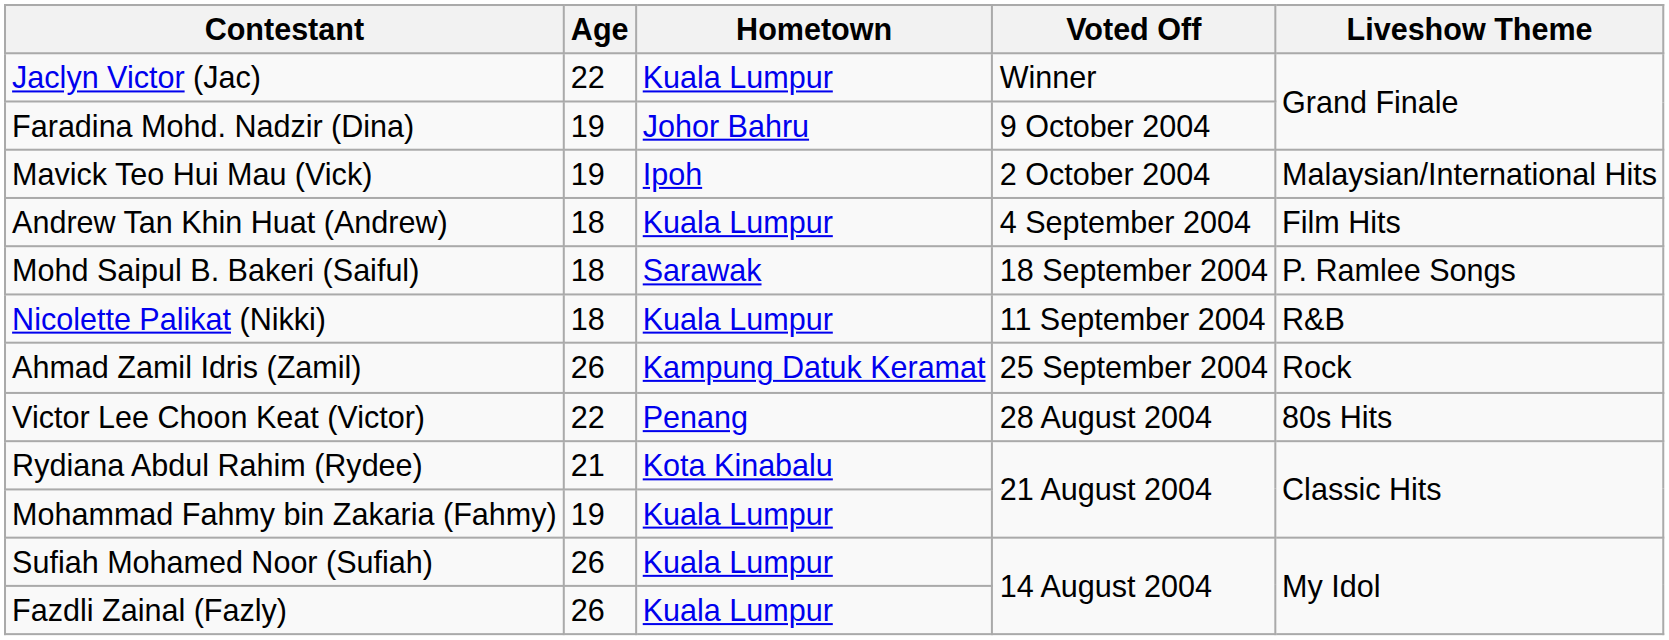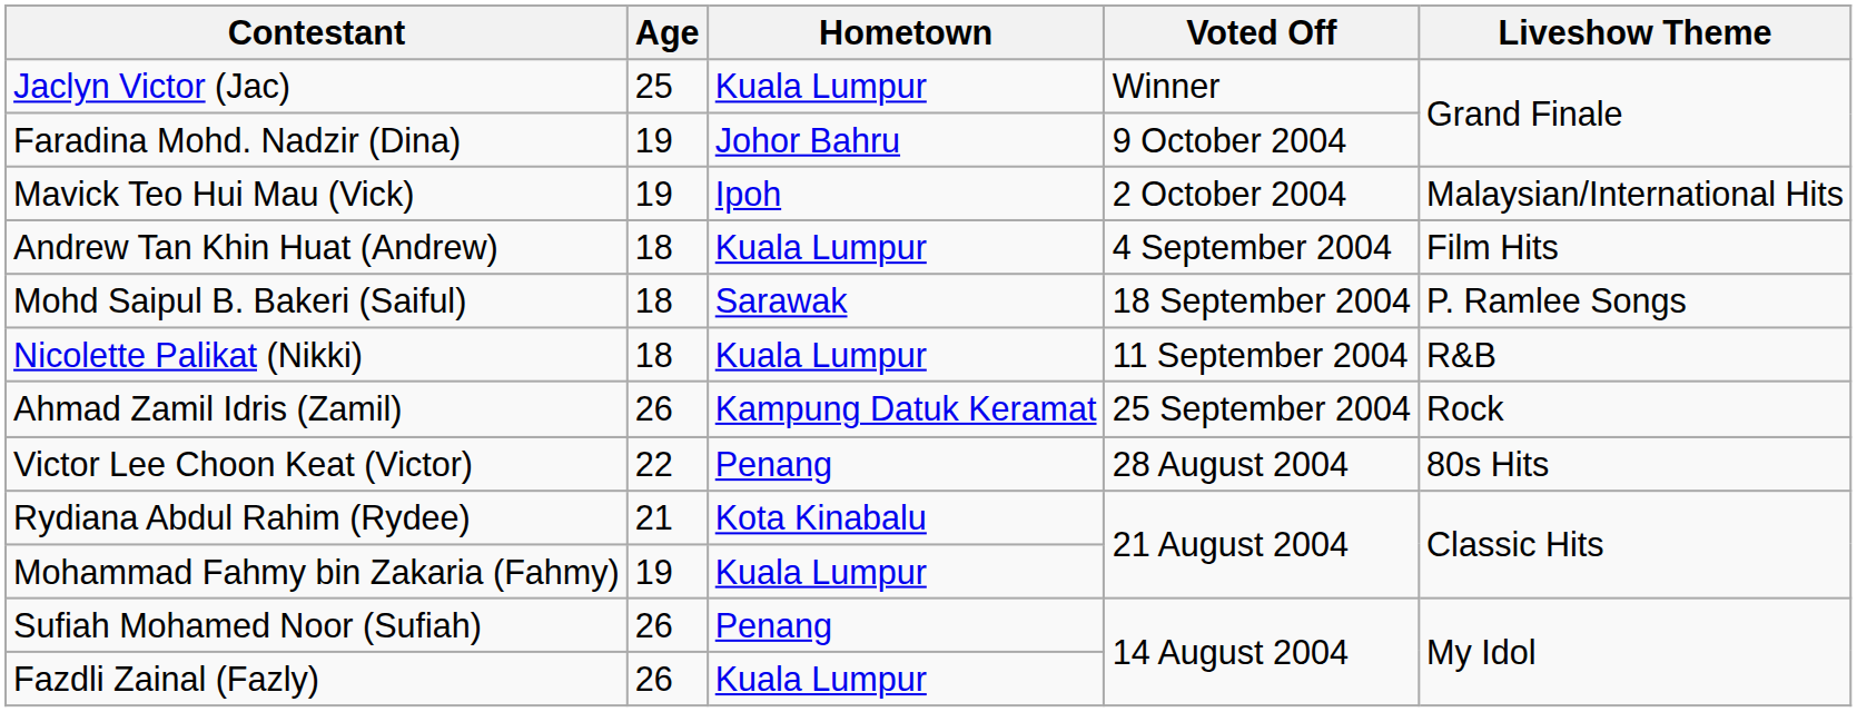 <table class="wikitable" style="font-size:95%;">
 <tr>
 <th>Contestant</th>
 <th>Age</th>
 <th>Hometown</th>
 <th>Voted Off</th>
 <th>Liveshow Theme</th>
 </tr>
 <tr>
 <td><a href='#'>Jaclyn Victor</a> (Jac)</td>
-<td>22</td>
+<td>25</td>
 <td><a href='#'>Kuala Lumpur</a></td>
 <td>Winner</td>
 <td rowspan = "2">Grand Finale</td>
 </tr>
 <tr>
 <td>Faradina Mohd. Nadzir (Dina)</td>
 <td>19</td>
 <td><a href='#'>Johor Bahru</a></td>
 <td>9 October 2004</td>
 </tr>
 <tr>
 <td>Mavick Teo Hui Mau (Vick)</td>
 <td>19</td>
 <td><a href='#'>Ipoh</a></td>
 <td>2 October 2004</td>
 <td>Malaysian/International Hits</td>
 </tr>
 <tr>
 <td>Andrew Tan Khin Huat (Andrew)</td>
 <td>18</td>
 <td><a href='#'>Kuala Lumpur</a></td>
 <td>4 September 2004</td>
 <td>Film Hits</td>
 </tr>
 <tr>
 <td>Mohd Saipul B. Bakeri (Saiful)</td>
 <td>18</td>
 <td><a href='#'>Sarawak</a></td>
 <td>18 September 2004</td>
 <td>P. Ramlee Songs</td>
 </tr>
 <tr>
 <td><a href='#'>Nicolette Palikat</a> (Nikki)</td>
 <td>18</td>
 <td><a href='#'>Kuala Lumpur</a></td>
 <td>11 September 2004</td>
 <td>R&B</td>
 </tr>
 <tr>
 <td>Ahmad Zamil Idris (Zamil)</td>
 <td>26</td>
 <td><a href='#'>Kampung Datuk Keramat</a></td>
 <td>25 September 2004</td>
 <td>Rock</td>
 </tr>
 <tr>
 <td>Victor Lee Choon Keat (Victor)</td>
 <td>22</td>
 <td><a href='#'>Penang</a></td>
 <td>28 August 2004</td>
 <td>80s Hits</td>
 </tr>
 <tr>
 <td>Rydiana Abdul Rahim (Rydee)</td>
 <td>21</td>
 <td><a href='#'>Kota Kinabalu</a></td>
 <td rowspan="2">21 August 2004</td>
 <td rowspan="2">Classic Hits</td>
 </tr>
 <tr>
 <td>Mohammad Fahmy bin Zakaria (Fahmy)</td>
 <td>19</td>
 <td><a href='#'>Kuala Lumpur</a></td>
 </tr>
 <tr>
 <td>Sufiah Mohamed Noor (Sufiah)</td>
 <td>26</td>
-<td><a href='#'>Kuala Lumpur</a></td>
+<td><a href='#'>Penang</a></td>
 <td rowspan="2">14 August 2004</td>
 <td rowspan="2">My Idol</td>
 </tr>
 <tr>
 <td>Fazdli Zainal (Fazly)</td>
 <td>26</td>
 <td><a href='#'>Kuala Lumpur</a></td>
 </tr>
 </table>
